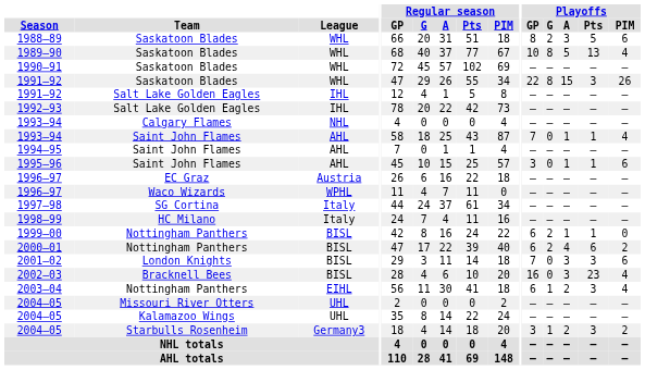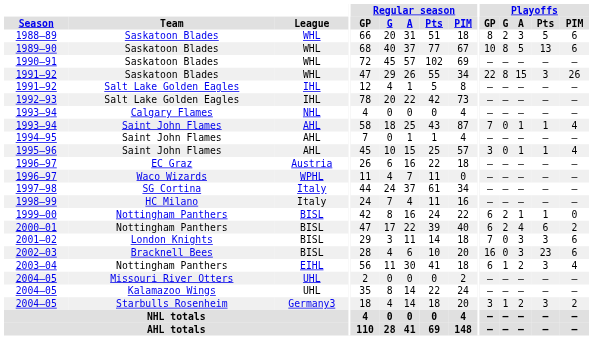 <table border="0" cellpadding="1" cellspacing="0" style="text-align:center; width:60em">
 <tr bgcolor="#e0e0e0">
 <th colspan="3" bgcolor="#ffffff"></th>
 <th rowspan="99" bgcolor="#ffffff"></th>
 <th colspan="5"><a href='#'>Regular season</a></th>
 <th rowspan="99" bgcolor="#ffffff"></th>
 <th colspan="5"><a href='#'>Playoffs</a></th>
 </tr>
 <tr bgcolor="#e0e0e0">
 <th><a href='#'>Season</a></th>
 <th>Team</th>
 <th>League</th>
 <th>GP</th>
 <th><a href='#'>G</a></th>
 <th><a href='#'>A</a></th>
 <th><a href='#'>Pts</a></th>
 <th><a href='#'>PIM</a></th>
 <th>GP</th>
 <th>G</th>
 <th>A</th>
 <th>Pts</th>
 <th>PIM</th>
 </tr>
 <tr>
 <td><a href='#'>1988–89</a></td>
 <td><a href='#'>Saskatoon Blades</a></td>
 <td><a href='#'>WHL</a></td>
 <td>66</td>
 <td>20</td>
 <td>31</td>
 <td>51</td>
 <td>18</td>
 <td>8</td>
 <td>2</td>
 <td>3</td>
 <td>5</td>
 <td>6</td>
 </tr>
 <tr bgcolor="#f0f0f0">
 <td><a href='#'>1989–90</a></td>
 <td>Saskatoon Blades</td>
 <td>WHL</td>
 <td>68</td>
 <td>40</td>
 <td>37</td>
 <td>77</td>
 <td>67</td>
 <td>10</td>
 <td>8</td>
 <td>5</td>
 <td>13</td>
-<td>4</td>
+<td>6</td>
 </tr>
 <tr>
 <td><a href='#'>1990–91</a></td>
 <td>Saskatoon Blades</td>
 <td>WHL</td>
 <td>72</td>
 <td>45</td>
 <td>57</td>
 <td>102</td>
 <td>69</td>
 <td>—</td>
 <td>—</td>
 <td>—</td>
 <td>—</td>
 <td>—</td>
 </tr>
 <tr bgcolor="#f0f0f0">
 <td><a href='#'>1991–92</a></td>
 <td>Saskatoon Blades</td>
 <td>WHL</td>
 <td>47</td>
 <td>29</td>
 <td>26</td>
 <td>55</td>
 <td>34</td>
 <td>22</td>
 <td>8</td>
 <td>15</td>
 <td>3</td>
 <td>26</td>
 </tr>
 <tr>
 <td><a href='#'>1991–92</a></td>
 <td><a href='#'>Salt Lake Golden Eagles</a></td>
 <td><a href='#'>IHL</a></td>
 <td>12</td>
 <td>4</td>
 <td>1</td>
 <td>5</td>
 <td>8</td>
 <td>—</td>
 <td>—</td>
 <td>—</td>
 <td>—</td>
 <td>—</td>
 </tr>
 <tr bgcolor="#f0f0f0">
 <td><a href='#'>1992–93</a></td>
 <td>Salt Lake Golden Eagles</td>
 <td>IHL</td>
 <td>78</td>
 <td>20</td>
 <td>22</td>
 <td>42</td>
 <td>73</td>
 <td>—</td>
 <td>—</td>
 <td>—</td>
 <td>—</td>
 <td>—</td>
 </tr>
 <tr>
 <td><a href='#'>1993–94</a></td>
 <td><a href='#'>Calgary Flames</a></td>
 <td><a href='#'>NHL</a></td>
 <td>4</td>
 <td>0</td>
 <td>0</td>
 <td>0</td>
 <td>4</td>
 <td>—</td>
 <td>—</td>
 <td>—</td>
 <td>—</td>
 <td>—</td>
 </tr>
 <tr bgcolor="#f0f0f0">
 <td><a href='#'>1993–94</a></td>
 <td><a href='#'>Saint John Flames</a></td>
 <td><a href='#'>AHL</a></td>
 <td>58</td>
 <td>18</td>
 <td>25</td>
 <td>43</td>
 <td>87</td>
 <td>7</td>
 <td>0</td>
 <td>1</td>
 <td>1</td>
 <td>4</td>
 </tr>
 <tr>
 <td><a href='#'>1994–95</a></td>
 <td>Saint John Flames</td>
 <td>AHL</td>
 <td>7</td>
 <td>0</td>
 <td>1</td>
 <td>1</td>
 <td>4</td>
 <td>—</td>
 <td>—</td>
 <td>—</td>
 <td>—</td>
 <td>—</td>
 </tr>
 <tr bgcolor="#f0f0f0">
 <td><a href='#'>1995–96</a></td>
 <td>Saint John Flames</td>
 <td>AHL</td>
 <td>45</td>
 <td>10</td>
 <td>15</td>
 <td>25</td>
 <td>57</td>
 <td>3</td>
 <td>0</td>
 <td>1</td>
 <td>1</td>
-<td>6</td>
+<td>4</td>
 </tr>
 <tr>
 <td><a href='#'>1996–97</a></td>
 <td><a href='#'>EC Graz</a></td>
 <td><a href='#'>Austria</a></td>
 <td>26</td>
 <td>6</td>
 <td>16</td>
 <td>22</td>
 <td>18</td>
 <td>—</td>
 <td>—</td>
 <td>—</td>
 <td>—</td>
 <td>—</td>
 </tr>
 <tr bgcolor="#f0f0f0">
 <td><a href='#'>1996–97</a></td>
 <td><a href='#'>Waco Wizards</a></td>
 <td><a href='#'>WPHL</a></td>
 <td>11</td>
 <td>4</td>
 <td>7</td>
 <td>11</td>
 <td>0</td>
 <td>—</td>
 <td>—</td>
 <td>—</td>
 <td>—</td>
 <td>—</td>
 </tr>
 <tr>
 <td><a href='#'>1997–98</a></td>
 <td><a href='#'>SG Cortina</a></td>
 <td><a href='#'>Italy</a></td>
 <td>44</td>
 <td>24</td>
 <td>37</td>
 <td>61</td>
 <td>34</td>
 <td>—</td>
 <td>—</td>
 <td>—</td>
 <td>—</td>
 <td>—</td>
 </tr>
 <tr bgcolor="#f0f0f0">
 <td><a href='#'>1998–99</a></td>
 <td><a href='#'>HC Milano</a></td>
 <td>Italy</td>
 <td>24</td>
 <td>7</td>
 <td>4</td>
 <td>11</td>
 <td>16</td>
 <td>—</td>
 <td>—</td>
 <td>—</td>
 <td>—</td>
 <td>—</td>
 </tr>
 <tr>
 <td><a href='#'>1999–00</a></td>
 <td><a href='#'>Nottingham Panthers</a></td>
 <td><a href='#'>BISL</a></td>
 <td>42</td>
 <td>8</td>
 <td>16</td>
 <td>24</td>
 <td>22</td>
 <td>6</td>
 <td>2</td>
 <td>1</td>
 <td>1</td>
 <td>0</td>
 </tr>
 <tr bgcolor="#f0f0f0">
 <td><a href='#'>2000–01</a></td>
 <td>Nottingham Panthers</td>
 <td>BISL</td>
 <td>47</td>
 <td>17</td>
 <td>22</td>
 <td>39</td>
 <td>40</td>
 <td>6</td>
 <td>2</td>
 <td>4</td>
 <td>6</td>
 <td>2</td>
 </tr>
 <tr>
 <td><a href='#'>2001–02</a></td>
 <td><a href='#'>London Knights</a></td>
 <td>BISL</td>
 <td>29</td>
 <td>3</td>
 <td>11</td>
 <td>14</td>
 <td>18</td>
 <td>7</td>
 <td>0</td>
 <td>3</td>
 <td>3</td>
 <td>6</td>
 </tr>
 <tr bgcolor="#f0f0f0">
 <td><a href='#'>2002–03</a></td>
 <td><a href='#'>Bracknell Bees</a></td>
 <td>BISL</td>
 <td>28</td>
 <td>4</td>
 <td>6</td>
 <td>10</td>
 <td>20</td>
 <td>16</td>
 <td>0</td>
 <td>3</td>
 <td>23</td>
-<td>4</td>
+<td>6</td>
 </tr>
 <tr>
 <td><a href='#'>2003–04</a></td>
 <td>Nottingham Panthers</td>
 <td><a href='#'>EIHL</a></td>
 <td>56</td>
 <td>11</td>
 <td>30</td>
 <td>41</td>
 <td>18</td>
 <td>6</td>
 <td>1</td>
 <td>2</td>
 <td>3</td>
 <td>4</td>
 </tr>
 <tr bgcolor="#f0f0f0">
 <td><a href='#'>2004–05</a></td>
 <td><a href='#'>Missouri River Otters</a></td>
 <td><a href='#'>UHL</a></td>
 <td>2</td>
 <td>0</td>
 <td>0</td>
 <td>0</td>
 <td>2</td>
 <td>—</td>
 <td>—</td>
 <td>—</td>
 <td>—</td>
 <td>—</td>
 </tr>
 <tr>
 <td><a href='#'>2004–05</a></td>
 <td><a href='#'>Kalamazoo Wings</a></td>
 <td>UHL</td>
 <td>35</td>
 <td>8</td>
 <td>14</td>
 <td>22</td>
 <td>24</td>
 <td>—</td>
 <td>—</td>
 <td>—</td>
 <td>—</td>
 <td>—</td>
 </tr>
 <tr bgcolor="#f0f0f0">
 <td><a href='#'>2004–05</a></td>
 <td><a href='#'>Starbulls Rosenheim</a></td>
 <td><a href='#'>Germany3</a></td>
 <td>18</td>
 <td>4</td>
 <td>14</td>
 <td>18</td>
 <td>20</td>
 <td>3</td>
 <td>1</td>
 <td>2</td>
 <td>3</td>
 <td>2</td>
 </tr>
 <tr>
 </tr>
 <tr ALIGN="center" bgcolor="#e0e0e0">
 <th colspan="3">NHL totals</th>
 <th ALIGN="center">4</th>
 <th ALIGN="center">0</th>
 <th ALIGN="center">0</th>
 <th ALIGN="center">0</th>
 <th ALIGN="center">4</th>
 <th ALIGN="center">—</th>
 <th ALIGN="center">—</th>
 <th ALIGN="center">—</th>
 <th ALIGN="center">—</th>
 <th ALIGN="center">—</th>
 </tr>
 <tr>
 </tr>
 <tr ALIGN="center" bgcolor="#e0e0e0">
 <th colspan="3">AHL totals</th>
 <th ALIGN="center">110</th>
 <th ALIGN="center">28</th>
 <th ALIGN="center">41</th>
 <th ALIGN="center">69</th>
 <th ALIGN="center">148</th>
 <th ALIGN="center">—</th>
 <th ALIGN="center">—</th>
 <th ALIGN="center">—</th>
 <th ALIGN="center">—</th>
 <th ALIGN="center">—</th>
 </tr>
 </table>
